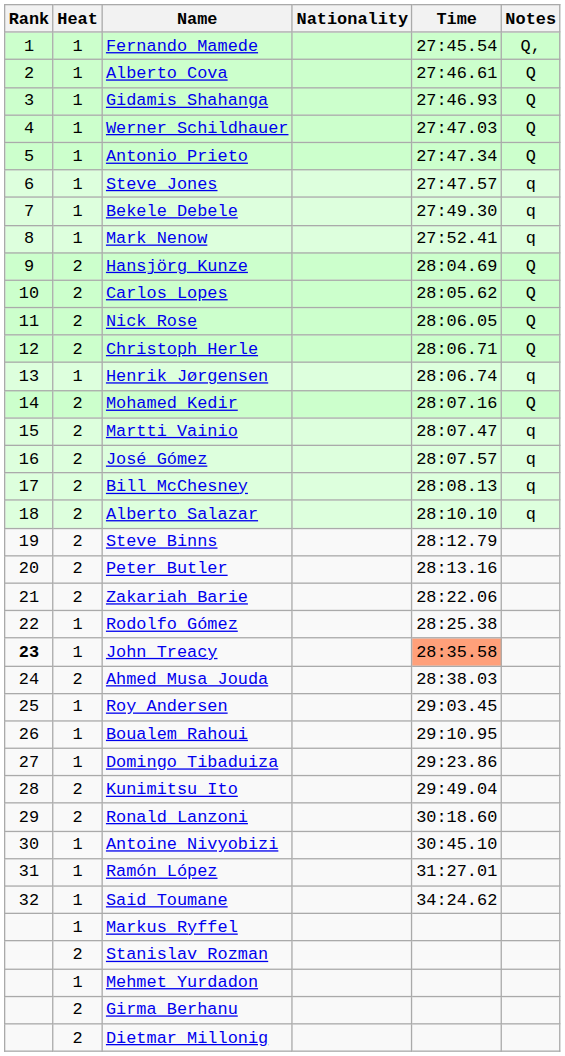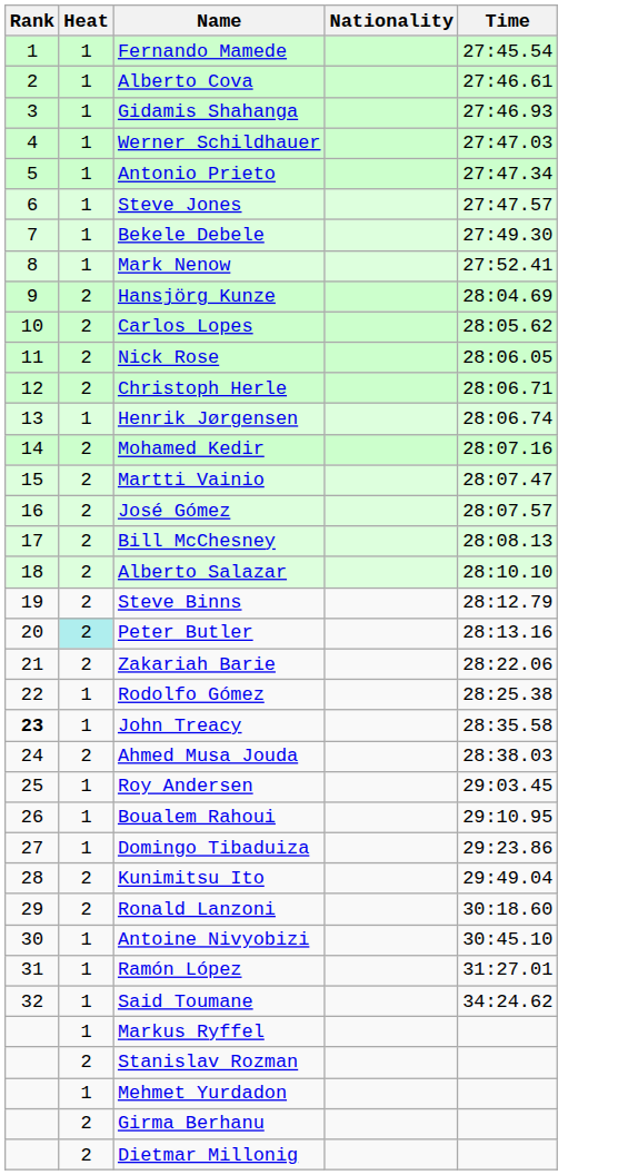 <table class="wikitable sortable" style="text-align:center">
 <tr>
 <th>Rank</th>
 <th>Heat</th>
 <th>Name</th>
 <th>Nationality</th>
 <th>Time</th>
-<th>Notes</th>
 </tr>
 <tr bgcolor=ccffcc>
 <td>1</td>
 <td>1</td>
 <td align=left><a href='#'>Fernando Mamede</a></td>
 <td align=left></td>
 <td>27:45.54</td>
-<td>Q, </td>
 </tr>
 <tr bgcolor=ccffcc>
 <td>2</td>
 <td>1</td>
 <td align=left><a href='#'>Alberto Cova</a></td>
 <td align=left></td>
 <td>27:46.61</td>
-<td>Q</td>
 </tr>
 <tr bgcolor=ccffcc>
 <td>3</td>
 <td>1</td>
 <td align=left><a href='#'>Gidamis Shahanga</a></td>
 <td align=left></td>
 <td>27:46.93</td>
-<td>Q</td>
 </tr>
 <tr bgcolor=ccffcc>
 <td>4</td>
 <td>1</td>
 <td align=left><a href='#'>Werner Schildhauer</a></td>
 <td align=left></td>
 <td>27:47.03</td>
-<td>Q</td>
 </tr>
 <tr bgcolor=ccffcc>
 <td>5</td>
 <td>1</td>
 <td align=left><a href='#'>Antonio Prieto</a></td>
 <td align=left></td>
 <td>27:47.34</td>
-<td>Q</td>
 </tr>
 <tr bgcolor=ddffdd>
 <td>6</td>
 <td>1</td>
 <td align=left><a href='#'>Steve Jones</a></td>
 <td align=left></td>
 <td>27:47.57</td>
-<td>q</td>
 </tr>
 <tr bgcolor=ddffdd>
 <td>7</td>
 <td>1</td>
 <td align=left><a href='#'>Bekele Debele</a></td>
 <td align=left></td>
 <td>27:49.30</td>
-<td>q</td>
 </tr>
 <tr bgcolor=ddffdd>
 <td>8</td>
 <td>1</td>
 <td align=left><a href='#'>Mark Nenow</a></td>
 <td align=left></td>
 <td>27:52.41</td>
-<td>q</td>
 </tr>
 <tr bgcolor=ccffcc>
 <td>9</td>
 <td>2</td>
 <td align=left><a href='#'>Hansjörg Kunze</a></td>
 <td align=left></td>
 <td>28:04.69</td>
-<td>Q</td>
 </tr>
 <tr bgcolor=ccffcc>
 <td>10</td>
 <td>2</td>
 <td align=left><a href='#'>Carlos Lopes</a></td>
 <td align=left></td>
 <td>28:05.62</td>
-<td>Q</td>
 </tr>
 <tr bgcolor=ccffcc>
 <td>11</td>
 <td>2</td>
 <td align=left><a href='#'>Nick Rose</a></td>
 <td align=left></td>
 <td>28:06.05</td>
-<td>Q</td>
 </tr>
 <tr bgcolor=ccffcc>
 <td>12</td>
 <td>2</td>
 <td align=left><a href='#'>Christoph Herle</a></td>
 <td align=left></td>
 <td>28:06.71</td>
-<td>Q</td>
 </tr>
 <tr bgcolor=ddffdd>
 <td>13</td>
 <td>1</td>
 <td align=left><a href='#'>Henrik Jørgensen</a></td>
 <td align=left></td>
 <td>28:06.74</td>
-<td>q</td>
 </tr>
 <tr bgcolor=ccffcc>
 <td>14</td>
 <td>2</td>
 <td align=left><a href='#'>Mohamed Kedir</a></td>
 <td align=left></td>
 <td>28:07.16</td>
-<td>Q</td>
 </tr>
 <tr bgcolor=ddffdd>
 <td>15</td>
 <td>2</td>
 <td align=left><a href='#'>Martti Vainio</a></td>
 <td align=left></td>
 <td>28:07.47</td>
-<td>q</td>
 </tr>
 <tr bgcolor=ddffdd>
 <td>16</td>
 <td>2</td>
 <td align=left><a href='#'>José Gómez</a></td>
 <td align=left></td>
 <td>28:07.57</td>
-<td>q</td>
 </tr>
 <tr bgcolor=ddffdd>
 <td>17</td>
 <td>2</td>
 <td align=left><a href='#'>Bill McChesney</a></td>
 <td align=left></td>
 <td>28:08.13</td>
-<td>q</td>
 </tr>
 <tr bgcolor=ddffdd>
 <td>18</td>
 <td>2</td>
 <td align=left><a href='#'>Alberto Salazar</a></td>
 <td align=left></td>
 <td>28:10.10</td>
-<td>q</td>
 </tr>
 <tr>
 <td>19</td>
 <td>2</td>
 <td align=left><a href='#'>Steve Binns</a></td>
 <td align=left></td>
 <td>28:12.79</td>
-<td></td>
 </tr>
 <tr>
 <td>20</td>
-<td>2</td>
+<td style="background: paleturquoise;">2</td>
 <td align=left><a href='#'>Peter Butler</a></td>
 <td align=left></td>
 <td>28:13.16</td>
-<td></td>
 </tr>
 <tr>
 <td>21</td>
 <td>2</td>
 <td align=left><a href='#'>Zakariah Barie</a></td>
 <td align=left></td>
 <td>28:22.06</td>
-<td></td>
 </tr>
 <tr>
 <td>22</td>
 <td>1</td>
 <td align=left><a href='#'>Rodolfo Gómez</a></td>
 <td align=left></td>
 <td>28:25.38</td>
-<td></td>
 </tr>
 <tr>
 <td><strong>23</strong></td>
 <td>1</td>
 <td align=left><a href='#'>John Treacy</a></td>
 <td align=left></td>
-<td style="background: lightsalmon;">28:35.58</td>
-<td></td>
+<td>28:35.58</td>
 </tr>
 <tr>
 <td>24</td>
 <td>2</td>
 <td align=left><a href='#'>Ahmed Musa Jouda</a></td>
 <td align=left></td>
 <td>28:38.03</td>
-<td></td>
 </tr>
 <tr>
 <td>25</td>
 <td>1</td>
 <td align=left><a href='#'>Roy Andersen</a></td>
 <td align=left></td>
 <td>29:03.45</td>
-<td></td>
 </tr>
 <tr>
 <td>26</td>
 <td>1</td>
 <td align=left><a href='#'>Boualem Rahoui</a></td>
 <td align=left></td>
 <td>29:10.95</td>
-<td></td>
 </tr>
 <tr>
 <td>27</td>
 <td>1</td>
 <td align=left><a href='#'>Domingo Tibaduiza</a></td>
 <td align=left></td>
 <td>29:23.86</td>
-<td></td>
 </tr>
 <tr>
 <td>28</td>
 <td>2</td>
 <td align=left><a href='#'>Kunimitsu Ito</a></td>
 <td align=left></td>
 <td>29:49.04</td>
-<td></td>
 </tr>
 <tr>
 <td>29</td>
 <td>2</td>
 <td align=left><a href='#'>Ronald Lanzoni</a></td>
 <td align=left></td>
 <td>30:18.60</td>
-<td></td>
 </tr>
 <tr>
 <td>30</td>
 <td>1</td>
 <td align=left><a href='#'>Antoine Nivyobizi</a></td>
 <td align=left></td>
 <td>30:45.10</td>
-<td></td>
 </tr>
 <tr>
 <td>31</td>
 <td>1</td>
 <td align=left><a href='#'>Ramón López</a></td>
 <td align=left></td>
 <td>31:27.01</td>
-<td></td>
 </tr>
 <tr>
 <td>32</td>
 <td>1</td>
 <td align=left><a href='#'>Said Toumane</a></td>
 <td align=left></td>
 <td>34:24.62</td>
-<td></td>
 </tr>
 <tr>
 <td></td>
 <td>1</td>
 <td align=left><a href='#'>Markus Ryffel</a></td>
 <td align=left></td>
-<td></td>
 <td></td>
 </tr>
 <tr>
 <td></td>
 <td>2</td>
 <td align=left><a href='#'>Stanislav Rozman</a></td>
 <td align=left></td>
 <td></td>
-<td></td>
 </tr>
 <tr>
 <td></td>
 <td>1</td>
 <td align=left><a href='#'>Mehmet Yurdadon</a></td>
 <td align=left></td>
-<td></td>
 <td></td>
 </tr>
 <tr>
 <td></td>
 <td>2</td>
 <td align=left><a href='#'>Girma Berhanu</a></td>
 <td align=left></td>
 <td></td>
-<td></td>
 </tr>
 <tr>
 <td></td>
 <td>2</td>
 <td align=left><a href='#'>Dietmar Millonig</a></td>
 <td align=left></td>
 <td></td>
-<td></td>
 </tr>
 </table>
